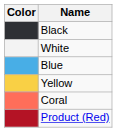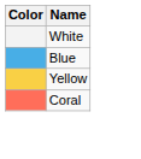 <table class="wikitable">
 <tr>
 <th>Color</th>
 <th>Name</th>
-</tr>
-<tr>
-<td bgcolor="2E3034"></td>
-<td>Black</td>
 </tr>
 <tr>
 <td bgcolor="F3F3F3"></td>
 <td>White</td>
 </tr>
 <tr>
 <td bgcolor="48AEE6"></td>
 <td>Blue</td>
 </tr>
 <tr>
 <td bgcolor="F9D045"></td>
 <td>Yellow</td>
 </tr>
 <tr>
 <td bgcolor="FF6E5A"></td>
 <td>Coral</td>
 </tr>
-<tr>
-<td bgcolor="B41325"></td>
-<td><a href='#'>Product (Red)</a></td>
-</tr>
 </table>
